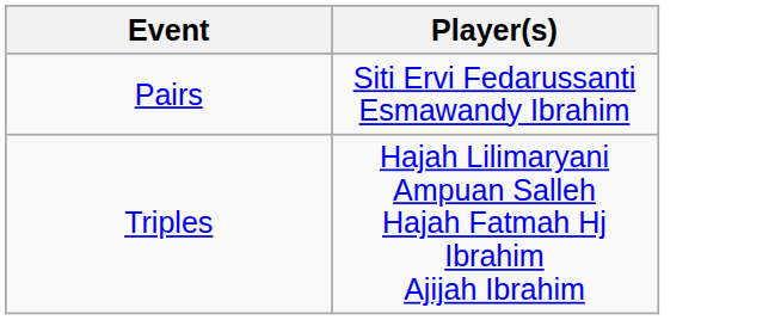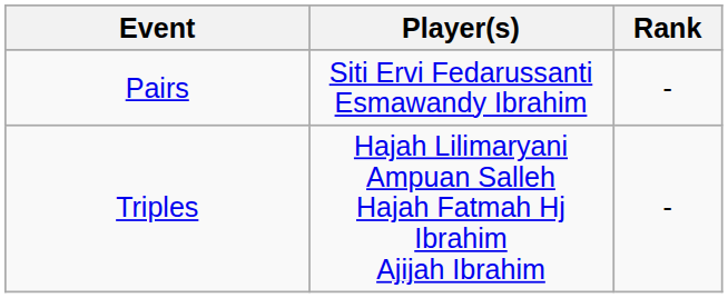 <table class="wikitable" style="font-size:90%">
 <tr>
 <th width=150>Event</th>
 <th width=150>Player(s)</th>
+<th width=50>Rank</th>
 </tr>
 <tr>
 <td style="text-align:center;"><a href='#'>Pairs</a></td>
 <td style="text-align:center;"><a href='#'>Siti Ervi Fedarussanti</a> <br> <a href='#'>Esmawandy Ibrahim</a></td>
+<td style="text-align:center;">-</td>
 </tr>
 <tr>
 <td style="text-align:center;"><a href='#'>Triples</a></td>
 <td style="text-align:center;"><a href='#'>Hajah Lilimaryani Ampuan Salleh</a> <br> <a href='#'>Hajah Fatmah Hj Ibrahim</a>  <br> <a href='#'>Ajijah Ibrahim</a></td>
+<td style="text-align:center;">-</td>
 </tr>
 </table>
